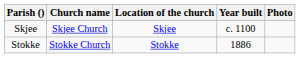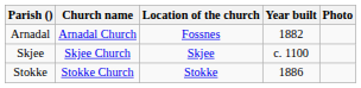 <table class="wikitable" style="text-align:center">
 <tr>
 <th>Parish ()</th>
 <th>Church name</th>
 <th>Location of the church</th>
 <th>Year built</th>
 <th>Photo</th>
+</tr>
+<tr>
+<td rowspan="1">Arnadal</td>
+<td><a href='#'>Arnadal Church</a></td>
+<td><a href='#'>Fossnes</a></td>
+<td>1882</td>
+<td></td>
 </tr>
 <tr>
 <td rowspan="1">Skjee</td>
 <td><a href='#'>Skjee Church</a></td>
 <td><a href='#'>Skjee</a></td>
 <td>c. 1100</td>
 <td></td>
 </tr>
 <tr>
 <td rowspan="1">Stokke</td>
 <td><a href='#'>Stokke Church</a></td>
 <td><a href='#'>Stokke</a></td>
 <td>1886</td>
 <td></td>
 </tr>
 </table>
